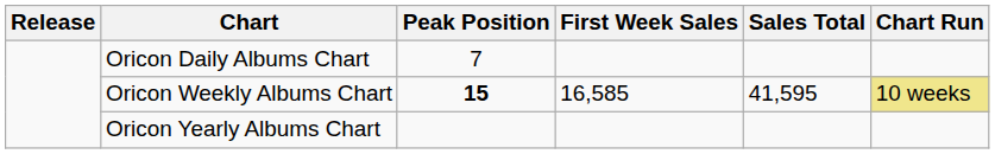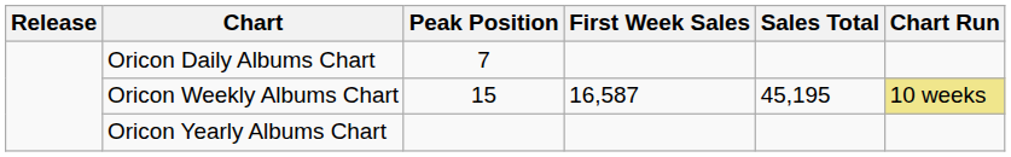 <table class="wikitable">
 <tr>
 <th>Release</th>
 <th>Chart</th>
 <th>Peak Position</th>
 <th>First Week Sales</th>
 <th>Sales Total</th>
 <th>Chart Run</th>
 </tr>
 <tr>
 <td rowspan="3"></td>
 <td>Oricon Daily Albums Chart</td>
 <td align="center">7</td>
 <td></td>
 <td></td>
 <td></td>
 </tr>
 <tr>
 <td>Oricon Weekly Albums Chart</td>
-<td align="center"><strong>15</strong></td>
-<td>16,585</td>
-<td>41,595</td>
+<td align="center">15</td>
+<td>16,587</td>
+<td>45,195</td>
 <td style="background: khaki;">10 weeks</td>
 </tr>
 <tr>
 <td>Oricon Yearly Albums Chart</td>
 <td align="center"></td>
 <td></td>
 <td></td>
 <td></td>
 </tr>
 </table>
